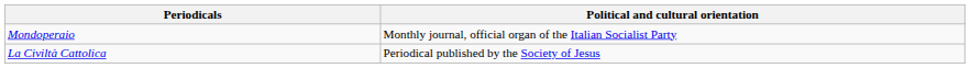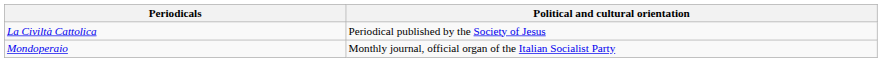 <table class="wikitable">
 <tr>
 <th width=18%>Periodicals</th>
 <th width=28%>Political and cultural orientation</th>
 </tr>
 <tr>
+<td><em><a href='#'>La Civiltà Cattolica</a></em></td>
+<td>Periodical published by the <a href='#'>Society of Jesus</a></td>
+</tr>
+<tr>
 <td><em><a href='#'>Mondoperaio</a></em></td>
 <td>Monthly journal, official organ of the <a href='#'>Italian Socialist Party</a></td>
 </tr>
-<tr>
-<td><em><a href='#'>La Civiltà Cattolica</a></em></td>
-<td>Periodical published by the <a href='#'>Society of Jesus</a></td>
-</tr>
 </table>
